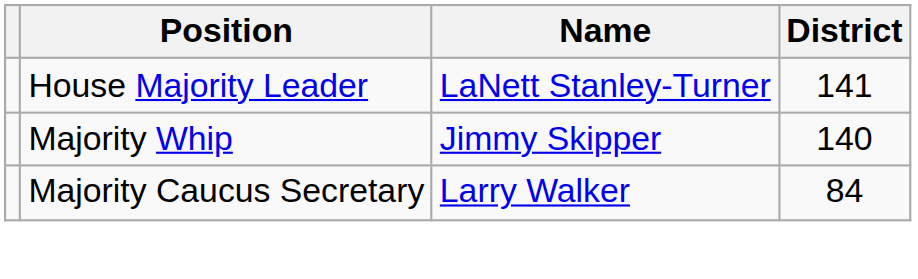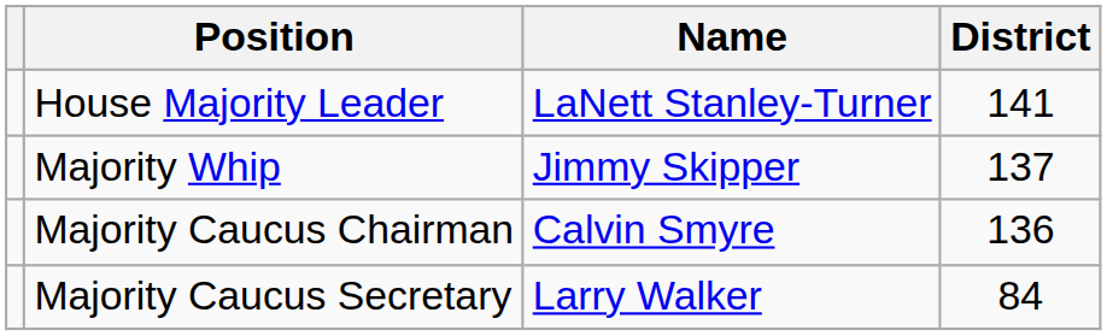 <table class="wikitable">
 <tr>
 <th></th>
 <th>Position</th>
 <th>Name</th>
 <th>District</th>
 </tr>
 <tr>
 <td></td>
 <td>House <a href='#'>Majority Leader</a></td>
 <td><a href='#'>LaNett Stanley-Turner</a></td>
 <td align=center>141</td>
 </tr>
 <tr>
 <td></td>
 <td>Majority <a href='#'>Whip</a></td>
 <td><a href='#'>Jimmy Skipper</a></td>
-<td align=center>140</td>
+<td align=center>137</td>
+</tr>
+<tr>
+<td></td>
+<td>Majority Caucus Chairman</td>
+<td><a href='#'>Calvin Smyre</a></td>
+<td align=center>136</td>
 </tr>
 <tr>
 <td></td>
 <td>Majority Caucus Secretary</td>
 <td><a href='#'>Larry Walker</a></td>
 <td align=center>84</td>
 </tr>
 </table>
